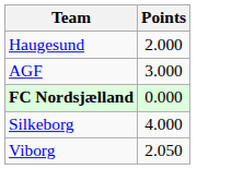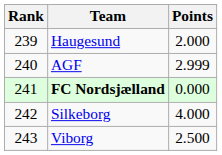 <table class="wikitable" style="text-align: center;">
 <tr>
+<th>Rank</th>
 <th>Team</th>
 <th>Points</th>
 </tr>
 <tr>
+<td>239</td>
 <td align=left> <a href='#'>Haugesund</a></td>
 <td>2.000</td>
 </tr>
 <tr>
+<td>240</td>
 <td align=left> <a href='#'>AGF</a></td>
-<td>3.000</td>
+<td>2.999</td>
 </tr>
 <tr bgcolor="#ddffdd">
+<td>241</td>
 <td align=left> <strong>FC Nordsjælland</strong></td>
 <td>0.000</td>
 </tr>
 <tr>
+<td>242</td>
 <td align=left> <a href='#'>Silkeborg</a></td>
 <td>4.000</td>
 </tr>
 <tr>
+<td>243</td>
 <td align=left> <a href='#'>Viborg</a></td>
-<td>2.050</td>
+<td>2.500</td>
 </tr>
 </table>
